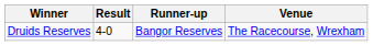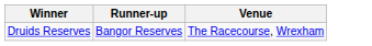 <table class="wikitable">
 <tr>
 <th>Winner</th>
-<th>Result</th>
 <th>Runner-up</th>
 <th>Venue</th>
 </tr>
 <tr>
 <td><a href='#'>Druids Reserves</a></td>
-<td>4-0</td>
 <td><a href='#'>Bangor Reserves</a></td>
 <td><a href='#'>The Racecourse</a>, <a href='#'>Wrexham</a></td>
 </tr>
 </table>
